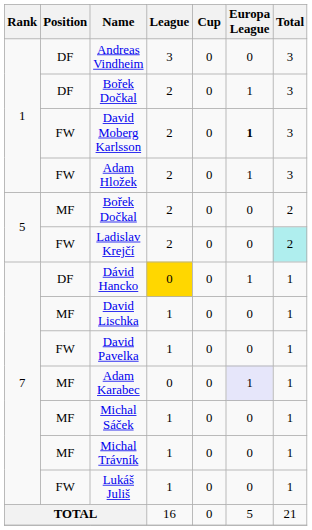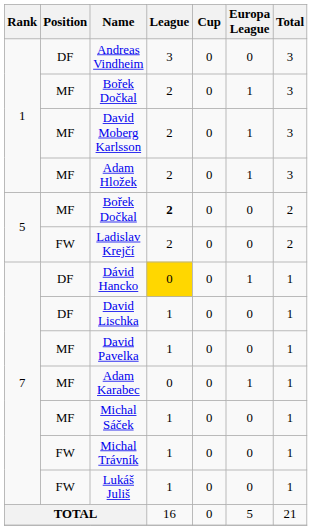 <table class="wikitable sortable" style="text-align:center">
 <tr>
 <th width="20">Rank</th>
 <th width="35">Position</th>
 <th width="35">Name</th>
 <th width="35">League</th>
 <th width="35">Cup</th>
 <th width="35">Europa League</th>
 <th width="35">Total</th>
 </tr>
 <tr>
 <td rowspan=4>1</td>
 <td>DF</td>
 <td><a href='#'>Andreas Vindheim</a></td>
 <td>3</td>
 <td>0</td>
 <td>0</td>
 <td>3</td>
 </tr>
 <tr>
-<td>DF</td>
+<td>MF</td>
 <td><a href='#'>Bořek Dočkal</a></td>
 <td>2</td>
 <td>0</td>
 <td>1</td>
 <td>3</td>
 </tr>
 <tr>
-<td>FW</td>
+<td>MF</td>
 <td><a href='#'>David Moberg Karlsson</a></td>
 <td>2</td>
 <td>0</td>
-<td><strong>1</strong></td>
+<td>1</td>
 <td>3</td>
 </tr>
 <tr>
-<td>FW</td>
+<td>MF</td>
 <td><a href='#'>Adam Hložek</a></td>
 <td>2</td>
 <td>0</td>
 <td>1</td>
 <td>3</td>
 </tr>
 <tr>
 <td rowspan=2>5</td>
 <td>MF</td>
 <td><a href='#'>Bořek Dočkal</a></td>
-<td>2</td>
+<td><strong>2</strong></td>
 <td>0</td>
 <td>0</td>
 <td>2</td>
 </tr>
 <tr>
 <td>FW</td>
 <td><a href='#'>Ladislav Krejčí</a></td>
 <td>2</td>
 <td>0</td>
 <td>0</td>
-<td style="background: paleturquoise;">2</td>
+<td>2</td>
 </tr>
 <tr>
 <td rowspan=7>7</td>
 <td>DF</td>
 <td><a href='#'>Dávid Hancko</a></td>
 <td style="background: gold;">0</td>
 <td>0</td>
 <td>1</td>
 <td>1</td>
 </tr>
 <tr>
-<td>MF</td>
+<td>DF</td>
 <td><a href='#'>David Lischka</a></td>
 <td>1</td>
 <td>0</td>
 <td>0</td>
 <td>1</td>
 </tr>
 <tr>
-<td>FW</td>
+<td>MF</td>
 <td><a href='#'>David Pavelka</a></td>
 <td>1</td>
 <td>0</td>
 <td>0</td>
 <td>1</td>
 </tr>
 <tr>
 <td>MF</td>
 <td><a href='#'>Adam Karabec</a></td>
 <td>0</td>
 <td>0</td>
-<td style="background: lavender;">1</td>
+<td>1</td>
 <td>1</td>
 </tr>
 <tr>
 <td>MF</td>
 <td><a href='#'>Michal Sáček</a></td>
 <td>1</td>
 <td>0</td>
 <td>0</td>
 <td>1</td>
 </tr>
 <tr>
-<td>MF</td>
+<td>FW</td>
 <td><a href='#'>Michal Trávník</a></td>
 <td>1</td>
 <td>0</td>
 <td>0</td>
 <td>1</td>
 </tr>
 <tr>
 <td>FW</td>
 <td><a href='#'>Lukáš Juliš</a></td>
 <td>1</td>
 <td>0</td>
 <td>0</td>
 <td>1</td>
 </tr>
 <tr>
 <th colspan=3>TOTAL</th>
 <td>16</td>
 <td>0</td>
 <td>5</td>
 <td>21</td>
 </tr>
 <tr>
 </tr>
 </table>
